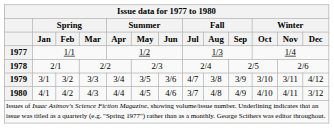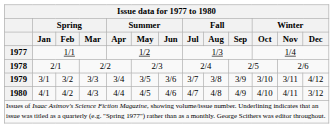 <table class="wikitable collapsible collapsed" style="max-width:500px; font-size: 10pt; line-height: 11pt; margin-left: 2em; text-align: center; float: right">
 <tr>
 <th colspan="13">Issue data for 1977 to 1980</th>
 </tr>
 <tr>
 <th></th>
 <th colspan="3">Spring</th>
 <th colspan="3">Summer</th>
 <th colspan="3">Fall</th>
 <th colspan="3">Winter</th>
 </tr>
 <tr>
 <th></th>
 <th>Jan</th>
 <th>Feb</th>
 <th>Mar</th>
 <th>Apr</th>
 <th>May</th>
 <th>Jun</th>
 <th>Jul</th>
 <th>Aug</th>
 <th>Sep</th>
 <th>Oct</th>
 <th>Nov</th>
 <th>Dec</th>
 </tr>
 <tr>
 <th>1977</th>
 <td colspan="3"><u>1/1</u></td>
 <td colspan="3"><u>1/2</u></td>
 <td colspan="3"><u>1/3</u></td>
 <td colspan="3"><u>1/4</u></td>
 </tr>
 <tr>
 <th>1978</th>
 <td colspan="2">2/1</td>
 <td colspan="2">2/2</td>
 <td colspan="2">2/3</td>
 <td colspan="2">2/4</td>
 <td colspan="2">2/5</td>
 <td colspan="2">2/6</td>
 </tr>
 <tr>
 <th>1979</th>
 <td>3/1</td>
 <td>3/2</td>
 <td>3/3</td>
 <td>3/4</td>
 <td>3/5</td>
 <td>3/6</td>
-<td>4/7</td>
+<td>3/7</td>
 <td>3/8</td>
 <td>3/9</td>
 <td>3/10</td>
 <td>3/11</td>
 <td>4/12</td>
 </tr>
 <tr>
 <th>1980</th>
 <td>4/1</td>
 <td>4/2</td>
 <td>4/3</td>
 <td>4/4</td>
 <td>4/5</td>
 <td>4/6</td>
-<td>3/7</td>
+<td>4/7</td>
 <td>4/8</td>
 <td>4/9</td>
 <td>4/10</td>
 <td>4/11</td>
 <td>3/12</td>
 </tr>
 <tr>
 <td colspan="13" style="font-size: 8pt; text-align:left">Issues of <em>Isaac Asimov's Science Fiction Magazine</em>, showing volume/issue number. Underlining indicates that an issue was titled as a quarterly (e.g. "Spring 1977") rather than as a monthly. George Scithers was editor throughout.</td>
 </tr>
 </table>
